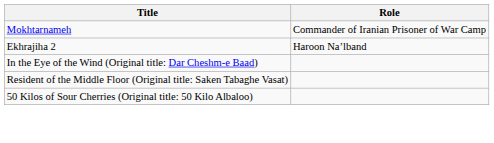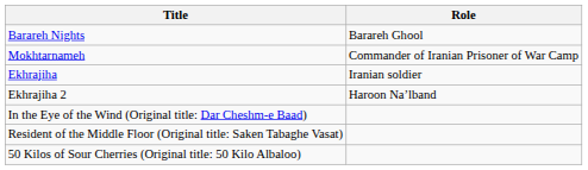 <table class="wikitable">
 <tr>
 <th>Title</th>
 <th>Role</th>
 </tr>
 <tr>
+<td><a href='#'>Barareh Nights</a></td>
+<td>Barareh Ghool</td>
+</tr>
+<tr>
 <td><a href='#'>Mokhtarnameh</a></td>
 <td>Commander of Iranian Prisoner of War Camp</td>
+</tr>
+<tr>
+<td><a href='#'>Ekhrajiha</a></td>
+<td>Iranian soldier</td>
 </tr>
 <tr>
 <td>Ekhrajiha 2</td>
 <td>Haroon Na’lband</td>
 </tr>
 <tr>
 <td>In the Eye of the Wind (Original title: <a href='#'>Dar Cheshm-e Baad</a>)</td>
 <td></td>
 </tr>
 <tr>
 <td>Resident of the Middle Floor (Original title: Saken Tabaghe Vasat)</td>
 <td></td>
 </tr>
 <tr>
 <td>50 Kilos of Sour Cherries (Original title: 50 Kilo Albaloo)</td>
 <td></td>
 </tr>
 </table>
